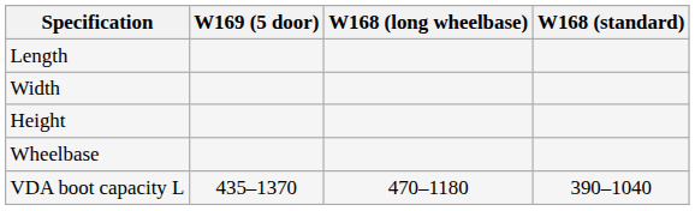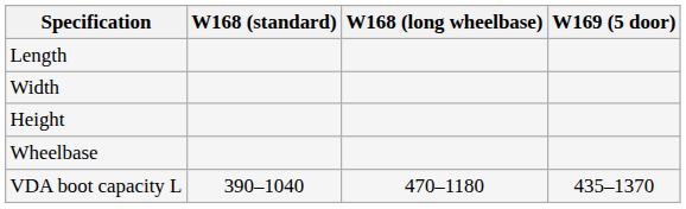 <table class="wikitable mw-collapsible" style="text-align:center; font-size:91%;">
 <tr style="text-align:center; background:#efefef;">
 <th>Specification</th>
+<th>W168 (standard)</th>
+<th>W168 (long wheelbase)</th>
 <th>W169 (5 door)</th>
-<th>W168 (long wheelbase)</th>
-<th>W168 (standard)</th>
 </tr>
 <tr style="text-align:center; background:#f5f5f5;">
 <td style="text-align:left;">Length</td>
 <td></td>
 <td></td>
 <td></td>
 </tr>
 <tr style="text-align:center; background:#f5f5f5;">
 <td style="text-align:left;">Width</td>
 <td></td>
 <td></td>
 <td></td>
 </tr>
 <tr style="text-align:center; background:#f5f5f5;">
 <td style="text-align:left;">Height</td>
 <td></td>
 <td></td>
 <td></td>
 </tr>
 <tr style="text-align:center; background:#f5f5f5;">
 <td style="text-align:left;">Wheelbase</td>
 <td></td>
 <td></td>
 <td></td>
 </tr>
 <tr style="text-align:center; background:#f5f5f5;">
 <td style="text-align:left;">VDA boot capacity L</td>
+<td>390–1040</td>
+<td>470–1180</td>
 <td>435–1370</td>
-<td>470–1180</td>
-<td>390–1040</td>
 </tr>
 </table>
